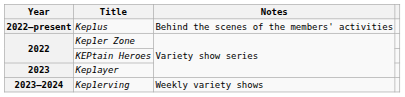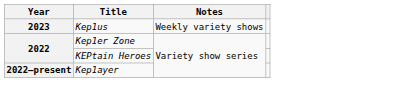 <table class="wikitable plainrowheaders sortable">
 <tr>
 <th scope="col">Year</th>
 <th scope="col">Title</th>
 <th scope="col">Notes</th>
 <th scope="col" class="unsortable"></th>
 </tr>
 <tr>
-<th scope="row">2022–present</th>
+<th scope="row">2023</th>
 <td><em>Kep1us</em></td>
-<td>Behind the scenes of the members' activities</td>
+<td>Weekly variety shows</td>
 <td style="text-align:center"></td>
 </tr>
 <tr>
 <th scope="row" rowspan="2">2022</th>
 <td><em>Kep1er Zone</em></td>
 <td rowspan="3">Variety show series</td>
 <td style="text-align:center"></td>
 </tr>
 <tr>
 <td><em>KEPtain Heroes</em></td>
 <td style="text-align:center"></td>
 </tr>
 <tr>
-<th scope="row">2023</th>
+<th scope="row">2022–present</th>
 <td><em>Kep1ayer</em></td>
 <td style="text-align:center"></td>
 </tr>
-<tr>
-<th scope="row">2023–2024</th>
-<td><em>Kep1erving</em></td>
-<td>Weekly variety shows</td>
-<td style="text-align:center"></td>
-</tr>
 </table>
